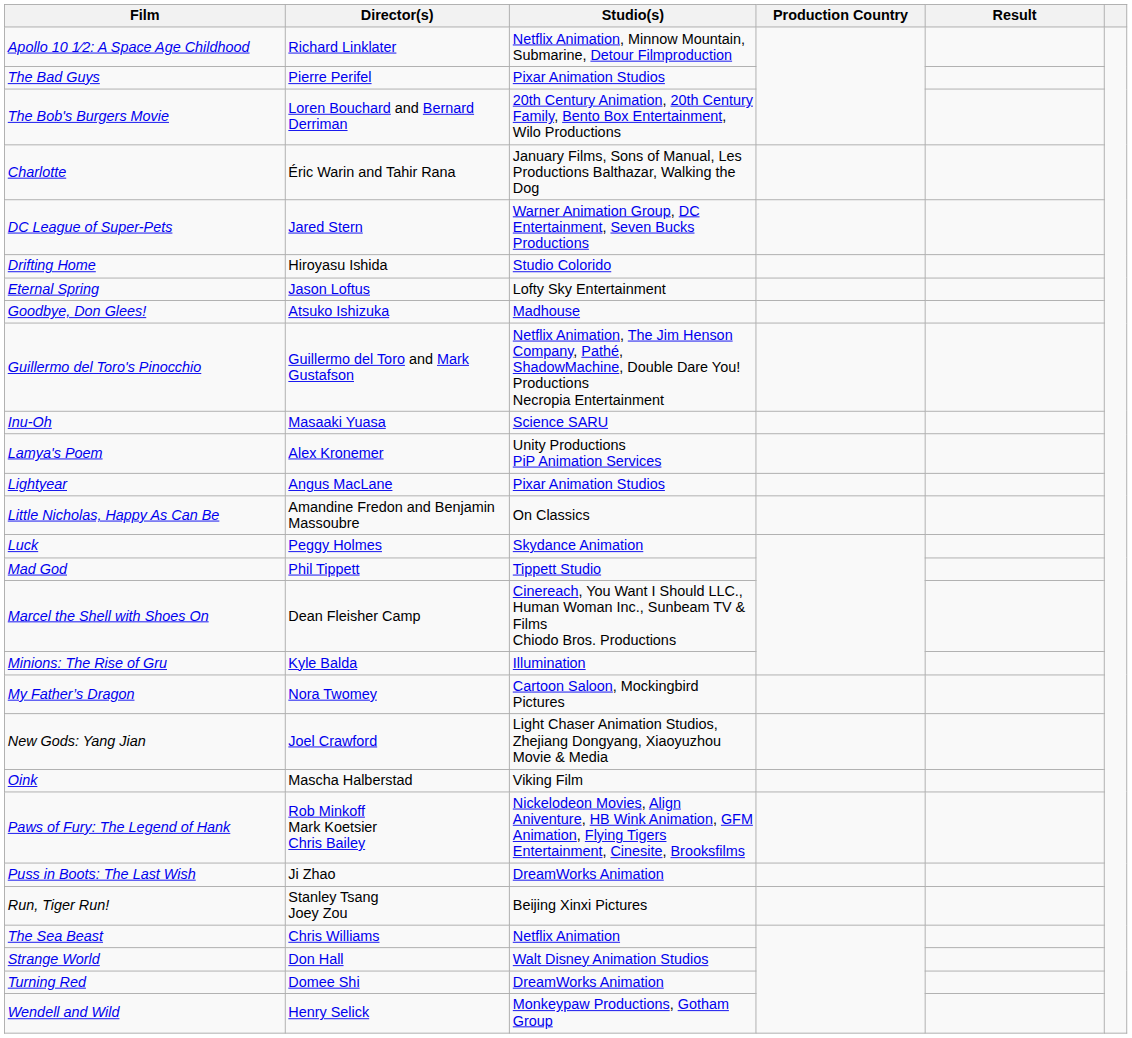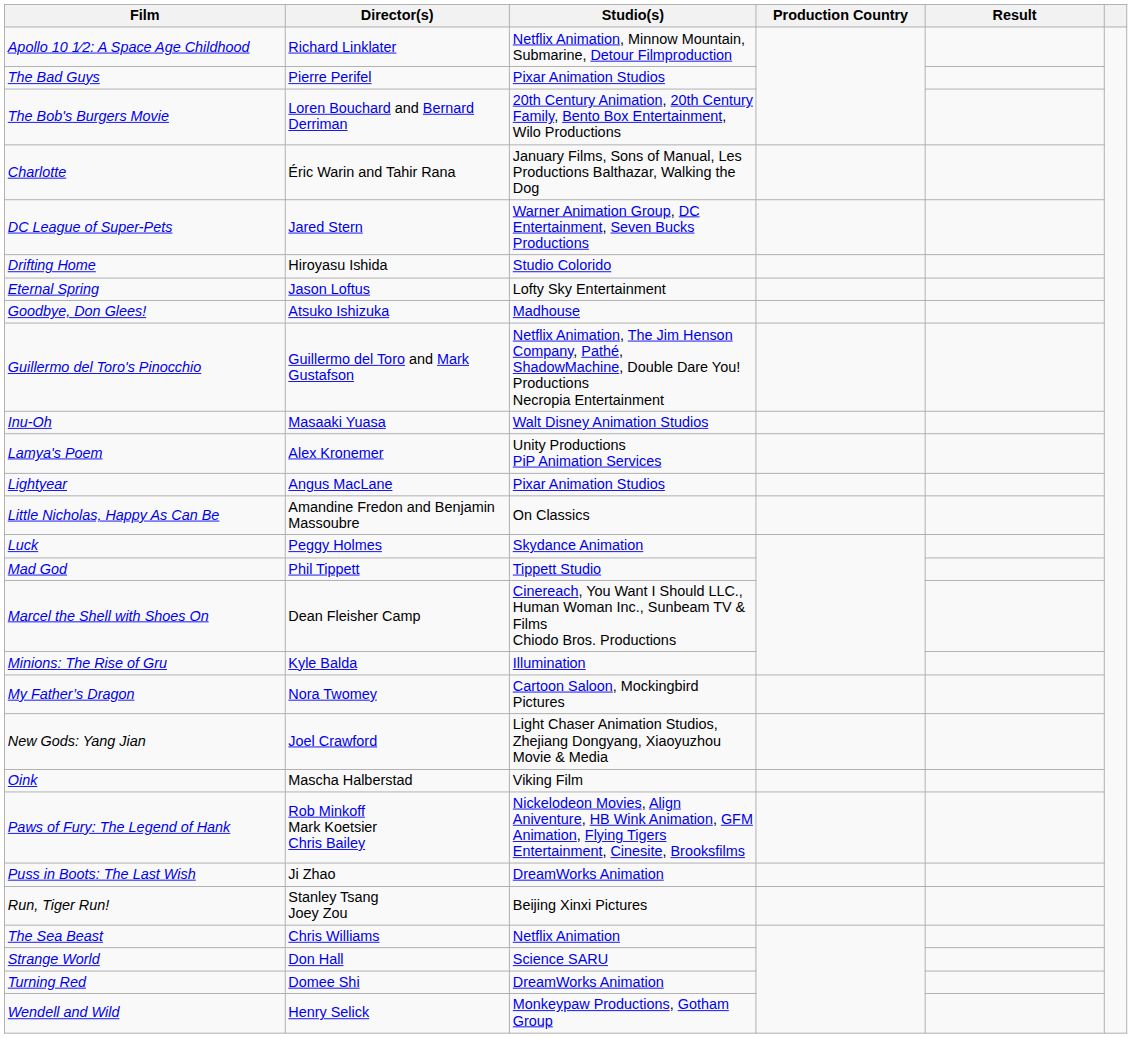 <table class="wikitable">
 <tr>
 <th scope="col" style="width:25%;">Film</th>
 <th scope="col" style="width:20%;">Director(s)</th>
 <th scope="col" style="width:22%;">Studio(s)</th>
 <th scope="col" style="width:15%;">Production Country</th>
 <th scope="col">Result</th>
 <th scope="col" style="width:2%;"></th>
 </tr>
 <tr>
 <td><em><a href='#'>Apollo 10 1⁄2: A Space Age Childhood</a></em></td>
 <td><a href='#'>Richard Linklater</a></td>
 <td><a href='#'>Netflix Animation</a>, Minnow Mountain, Submarine, <a href='#'>Detour Filmproduction</a></td>
 <td rowspan="3"></td>
 <td></td>
 <td rowspan="27"></td>
 </tr>
 <tr>
 <td><em><a href='#'>The Bad Guys</a></em></td>
 <td><a href='#'>Pierre Perifel</a></td>
 <td><a href='#'>Pixar Animation Studios</a></td>
 <td></td>
 </tr>
 <tr>
 <td><em><a href='#'>The Bob's Burgers Movie</a></em></td>
 <td><a href='#'>Loren Bouchard</a> and <a href='#'>Bernard Derriman</a></td>
 <td><a href='#'>20th Century Animation</a>, <a href='#'>20th Century Family</a>, <a href='#'>Bento Box Entertainment</a>, Wilo Productions</td>
 <td></td>
 </tr>
 <tr>
 <td><em><a href='#'>Charlotte</a></em></td>
 <td>Éric Warin and Tahir Rana</td>
 <td>January Films, Sons of Manual, Les Productions Balthazar, Walking the Dog</td>
 <td><br><br></td>
 <td></td>
 </tr>
 <tr>
 <td><em><a href='#'>DC League of Super-Pets</a></em></td>
 <td><a href='#'>Jared Stern</a></td>
 <td><a href='#'>Warner Animation Group</a>, <a href='#'>DC Entertainment</a>, <a href='#'>Seven Bucks Productions</a></td>
 <td></td>
 <td></td>
 </tr>
 <tr>
 <td><em><a href='#'>Drifting Home</a></em></td>
 <td>Hiroyasu Ishida</td>
 <td><a href='#'>Studio Colorido</a></td>
 <td></td>
 <td></td>
 </tr>
 <tr>
 <td><em><a href='#'>Eternal Spring</a></em></td>
 <td><a href='#'>Jason Loftus</a></td>
 <td>Lofty Sky Entertainment</td>
 <td></td>
 <td></td>
 </tr>
 <tr>
 <td><em><a href='#'>Goodbye, Don Glees!</a></em></td>
 <td><a href='#'>Atsuko Ishizuka</a></td>
 <td><a href='#'>Madhouse</a></td>
 <td></td>
 <td></td>
 </tr>
 <tr>
 <td><em><a href='#'>Guillermo del Toro's Pinocchio</a></em></td>
 <td><a href='#'>Guillermo del Toro</a> and <a href='#'>Mark Gustafson</a></td>
 <td><a href='#'>Netflix Animation</a>, <a href='#'>The Jim Henson Company</a>, <a href='#'>Pathé</a>,<br><a href='#'>ShadowMachine</a>, Double Dare You! Productions<br>Necropia Entertainment</td>
 <td><br></td>
 <td></td>
 </tr>
 <tr>
 <td><em><a href='#'>Inu-Oh</a></em></td>
 <td><a href='#'>Masaaki Yuasa</a></td>
-<td><a href='#'>Science SARU</a></td>
+<td><a href='#'>Walt Disney Animation Studios</a></td>
 <td></td>
 <td></td>
 </tr>
 <tr>
 <td><em><a href='#'>Lamya's Poem</a></em></td>
 <td><a href='#'>Alex Kronemer</a></td>
 <td>Unity Productions<br><a href='#'>PiP Animation Services</a></td>
 <td><br></td>
 <td></td>
 </tr>
 <tr>
 <td><em><a href='#'>Lightyear</a></em></td>
 <td><a href='#'>Angus MacLane</a></td>
 <td><a href='#'>Pixar Animation Studios</a></td>
 <td></td>
 <td></td>
 </tr>
 <tr>
 <td><em><a href='#'>Little Nicholas, Happy As Can Be</a></em></td>
 <td>Amandine Fredon and Benjamin Massoubre</td>
 <td>On Classics</td>
 <td></td>
 <td></td>
 </tr>
 <tr>
 <td><em><a href='#'>Luck</a></em></td>
 <td><a href='#'>Peggy Holmes</a></td>
 <td><a href='#'>Skydance Animation</a></td>
 <td rowspan="4"></td>
 <td></td>
 </tr>
 <tr>
 <td><em><a href='#'>Mad God</a></em></td>
 <td><a href='#'>Phil Tippett</a></td>
 <td><a href='#'>Tippett Studio</a></td>
 <td></td>
 </tr>
 <tr>
 <td><em><a href='#'>Marcel the Shell with Shoes On</a></em></td>
 <td>Dean Fleisher Camp</td>
 <td><a href='#'>Cinereach</a>, You Want I Should LLC., Human Woman Inc., Sunbeam TV & Films<br>Chiodo Bros. Productions</td>
 <td></td>
 </tr>
 <tr>
 <td><em><a href='#'>Minions: The Rise of Gru</a></em></td>
 <td><a href='#'>Kyle Balda</a></td>
 <td><a href='#'>Illumination</a></td>
 <td></td>
 </tr>
 <tr>
 <td><em><a href='#'>My Father’s Dragon</a></em></td>
 <td><a href='#'>Nora Twomey</a></td>
 <td><a href='#'>Cartoon Saloon</a>, Mockingbird Pictures</td>
 <td><br></td>
 <td></td>
 </tr>
 <tr>
 <td><em>New Gods: Yang Jian</em></td>
 <td><a href='#'>Joel Crawford</a></td>
 <td>Light Chaser Animation Studios, Zhejiang Dongyang, Xiaoyuzhou Movie & Media</td>
 <td></td>
 <td></td>
 </tr>
 <tr>
 <td><em><a href='#'>Oink</a></em></td>
 <td>Mascha Halberstad</td>
 <td>Viking Film</td>
 <td></td>
 <td></td>
 </tr>
 <tr>
 <td><em><a href='#'>Paws of Fury: The Legend of Hank</a></em></td>
 <td><a href='#'>Rob Minkoff</a><br>Mark Koetsier<br><a href='#'>Chris Bailey</a></td>
 <td><a href='#'>Nickelodeon Movies</a>, <a href='#'>Align</a><br><a href='#'>Aniventure</a>, <a href='#'>HB Wink Animation</a>, <a href='#'>GFM Animation</a>, <a href='#'>Flying Tigers Entertainment</a>, <a href='#'>Cinesite</a>, <a href='#'>Brooksfilms</a></td>
 <td></td>
 <td></td>
 </tr>
 <tr>
 <td><em><a href='#'>Puss in Boots: The Last Wish</a></em></td>
 <td>Ji Zhao</td>
 <td><a href='#'>DreamWorks Animation</a></td>
 <td></td>
 <td></td>
 </tr>
 <tr>
 <td><em>Run, Tiger Run!</em></td>
 <td>Stanley Tsang<br>Joey Zou</td>
 <td>Beijing Xinxi Pictures</td>
 <td></td>
 <td></td>
 </tr>
 <tr>
 <td><em><a href='#'>The Sea Beast</a></em></td>
 <td><a href='#'>Chris Williams</a></td>
 <td><a href='#'>Netflix Animation</a></td>
 <td rowspan="4"></td>
 <td></td>
 </tr>
 <tr>
 <td><em><a href='#'>Strange World</a></em></td>
 <td><a href='#'>Don Hall</a></td>
-<td><a href='#'>Walt Disney Animation Studios</a></td>
+<td><a href='#'>Science SARU</a></td>
 <td></td>
 </tr>
 <tr>
 <td><em><a href='#'>Turning Red</a></em></td>
 <td><a href='#'>Domee Shi</a></td>
 <td><a href='#'>DreamWorks Animation</a></td>
 <td></td>
 </tr>
 <tr>
 <td><em><a href='#'>Wendell and Wild</a></em></td>
 <td><a href='#'>Henry Selick</a></td>
 <td><a href='#'>Monkeypaw Productions</a>, <a href='#'>Gotham Group</a></td>
 <td></td>
 </tr>
 </table>
